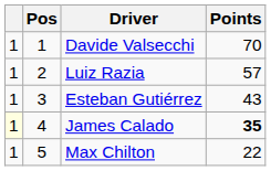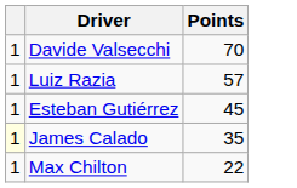 <table class="wikitable" style="font-size: 95%;">
 <tr>
 <th></th>
-<th>Pos</th>
 <th>Driver</th>
 <th>Points</th>
 </tr>
 <tr>
 <td align="left"> 1</td>
-<td align="center">1</td>
 <td> <a href='#'>Davide Valsecchi</a></td>
 <td align="right">70</td>
 </tr>
 <tr>
 <td align="left"> 1</td>
-<td align="center">2</td>
 <td> <a href='#'>Luiz Razia</a></td>
 <td align="right">57</td>
 </tr>
 <tr>
 <td align="left"> 1</td>
-<td align="center">3</td>
 <td> <a href='#'>Esteban Gutiérrez</a></td>
-<td align="right">43</td>
+<td align="right">45</td>
 </tr>
 <tr>
 <td align="left" style="background: lightyellow;"> 1</td>
-<td align="center">4</td>
 <td> <a href='#'>James Calado</a></td>
-<td align="right"><strong>35</strong></td>
+<td align="right">35</td>
 </tr>
 <tr>
 <td align="left"> 1</td>
-<td align="center">5</td>
 <td> <a href='#'>Max Chilton</a></td>
 <td align="right">22</td>
 </tr>
 </table>
